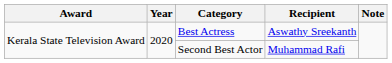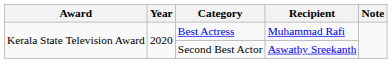 <table class="wikitable sortable">
 <tr>
 <th>Award</th>
 <th>Year</th>
 <th>Category</th>
 <th>Recipient</th>
 <th>Note</th>
 </tr>
 <tr>
 <td rowspan=2>Kerala State Television Award</td>
 <td rowspan=2>2020</td>
 <td><a href='#'>Best Actress</a></td>
-<td><a href='#'>Aswathy Sreekanth</a></td>
+<td><a href='#'>Muhammad Rafi</a></td>
 <td rowspan=2><br><br> </td>
 </tr>
 <tr>
 <td>Second Best Actor</td>
-<td><a href='#'>Muhammad Rafi</a></td>
+<td><a href='#'>Aswathy Sreekanth</a></td>
 </tr>
 </table>
